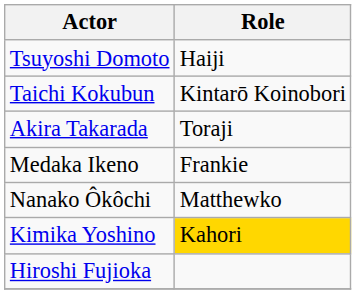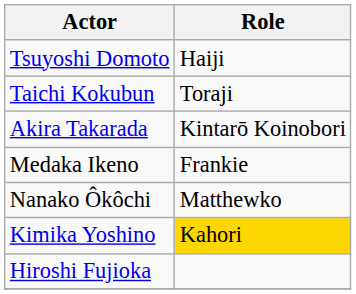 <table class="wikitable">
 <tr>
 <th>Actor</th>
 <th>Role</th>
 </tr>
 <tr>
 <td><a href='#'>Tsuyoshi Domoto</a></td>
 <td>Haiji</td>
 </tr>
 <tr>
 <td><a href='#'>Taichi Kokubun</a></td>
-<td>Kintarō Koinobori</td>
+<td>Toraji</td>
 </tr>
 <tr>
 <td><a href='#'>Akira Takarada</a></td>
-<td>Toraji</td>
+<td>Kintarō Koinobori</td>
 </tr>
 <tr>
 <td>Medaka Ikeno</td>
 <td>Frankie</td>
 </tr>
 <tr>
 <td>Nanako Ôkôchi</td>
 <td>Matthewko</td>
 </tr>
 <tr>
 <td><a href='#'>Kimika Yoshino</a></td>
 <td style="background: gold;">Kahori</td>
 </tr>
 <tr>
 <td><a href='#'>Hiroshi Fujioka</a></td>
 <td></td>
 </tr>
 <tr>
 </tr>
 </table>
